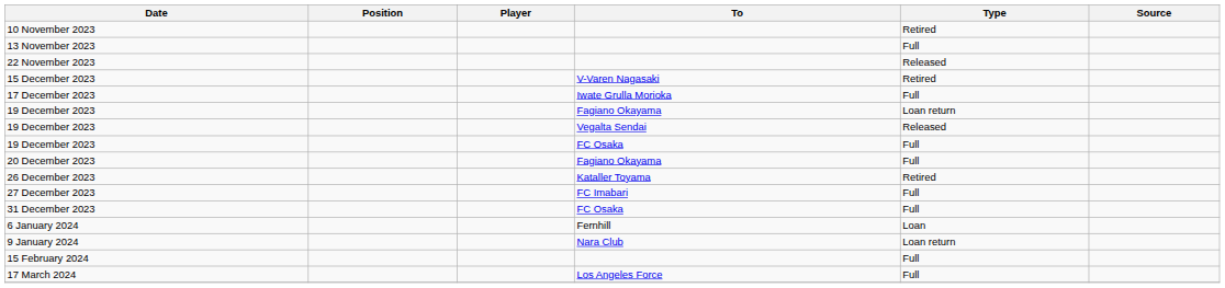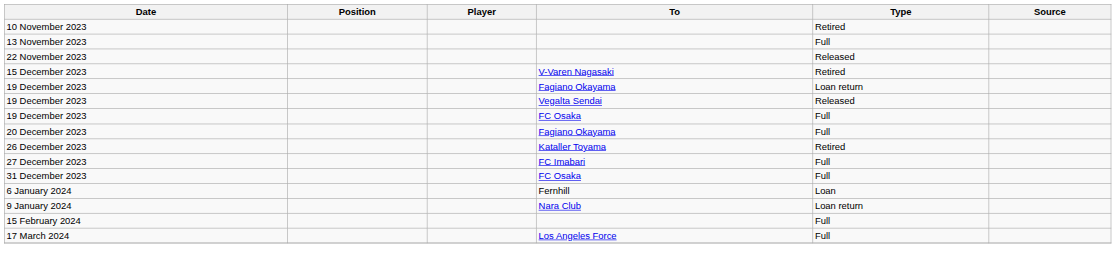 <table class="wikitable sortable" style="width:90%; text-align:center; font-size:95%; text-align:left;">
 <tr>
 <th>Date</th>
 <th>Position</th>
 <th>Player</th>
 <th>To</th>
 <th>Type</th>
 <th>Source</th>
 </tr>
 <tr>
 <td>10 November 2023</td>
 <td></td>
 <td></td>
 <td></td>
 <td>Retired</td>
 <td></td>
 </tr>
 <tr>
 <td>13 November 2023</td>
 <td></td>
 <td></td>
 <td></td>
 <td>Full</td>
 <td></td>
 </tr>
 <tr>
 <td>22 November 2023</td>
 <td></td>
 <td></td>
 <td></td>
 <td>Released</td>
 <td></td>
 </tr>
 <tr>
 <td>15 December 2023</td>
 <td></td>
 <td></td>
 <td> <a href='#'>V-Varen Nagasaki</a></td>
 <td>Retired</td>
-<td></td>
-</tr>
-<tr>
-<td>17 December 2023</td>
-<td></td>
-<td></td>
-<td> <a href='#'>Iwate Grulla Morioka</a></td>
-<td>Full</td>
 <td></td>
 </tr>
 <tr>
 <td>19 December 2023</td>
 <td></td>
 <td></td>
 <td> <a href='#'>Fagiano Okayama</a></td>
 <td>Loan return</td>
 <td></td>
 </tr>
 <tr>
 <td>19 December 2023</td>
 <td></td>
 <td></td>
 <td> <a href='#'>Vegalta Sendai</a></td>
 <td>Released</td>
 <td></td>
 </tr>
 <tr>
 <td>19 December 2023</td>
 <td></td>
 <td></td>
 <td> <a href='#'>FC Osaka</a></td>
 <td>Full</td>
 <td></td>
 </tr>
 <tr>
 <td>20 December 2023</td>
 <td></td>
 <td></td>
 <td> <a href='#'>Fagiano Okayama</a></td>
 <td>Full</td>
 <td></td>
 </tr>
 <tr>
 <td>26 December 2023</td>
 <td></td>
 <td></td>
 <td> <a href='#'>Kataller Toyama</a></td>
 <td>Retired</td>
 <td></td>
 </tr>
 <tr>
 <td>27 December 2023</td>
 <td></td>
 <td></td>
 <td> <a href='#'>FC Imabari</a></td>
 <td>Full</td>
 <td></td>
 </tr>
 <tr>
 <td>31 December 2023</td>
 <td></td>
 <td></td>
 <td> <a href='#'>FC Osaka</a></td>
 <td>Full</td>
 <td></td>
 </tr>
 <tr>
 <td>6 January 2024</td>
 <td></td>
 <td></td>
 <td> Fernhill</td>
 <td>Loan</td>
 <td></td>
 </tr>
 <tr>
 <td>9 January 2024</td>
 <td></td>
 <td></td>
 <td> <a href='#'>Nara Club</a></td>
 <td>Loan return</td>
 <td></td>
 </tr>
 <tr>
 <td>15 February 2024</td>
 <td></td>
 <td></td>
 <td></td>
 <td>Full</td>
 <td></td>
 </tr>
 <tr>
 <td>17 March 2024</td>
 <td></td>
 <td></td>
 <td> <a href='#'>Los Angeles Force</a></td>
 <td>Full</td>
 <td></td>
 </tr>
 <tr>
 </tr>
 </table>
